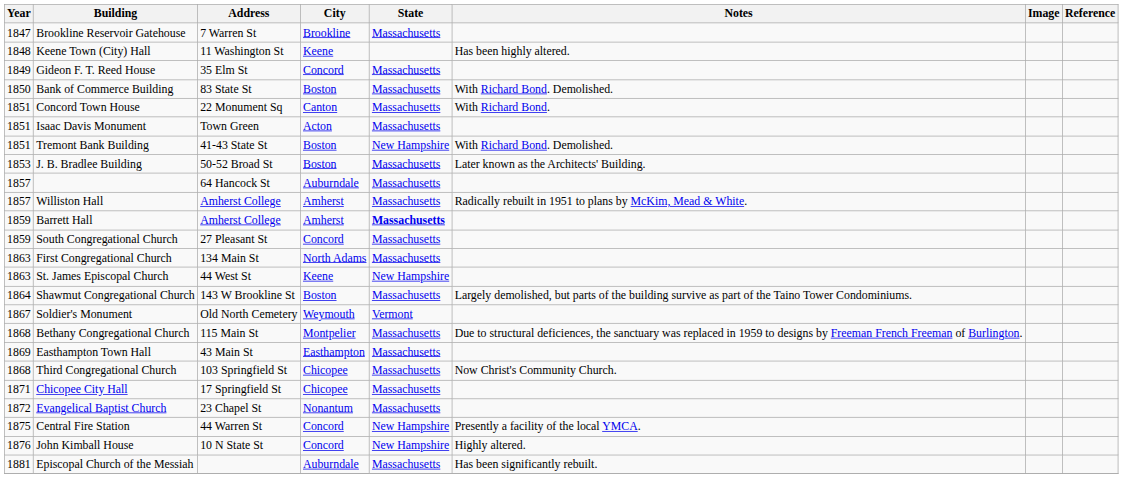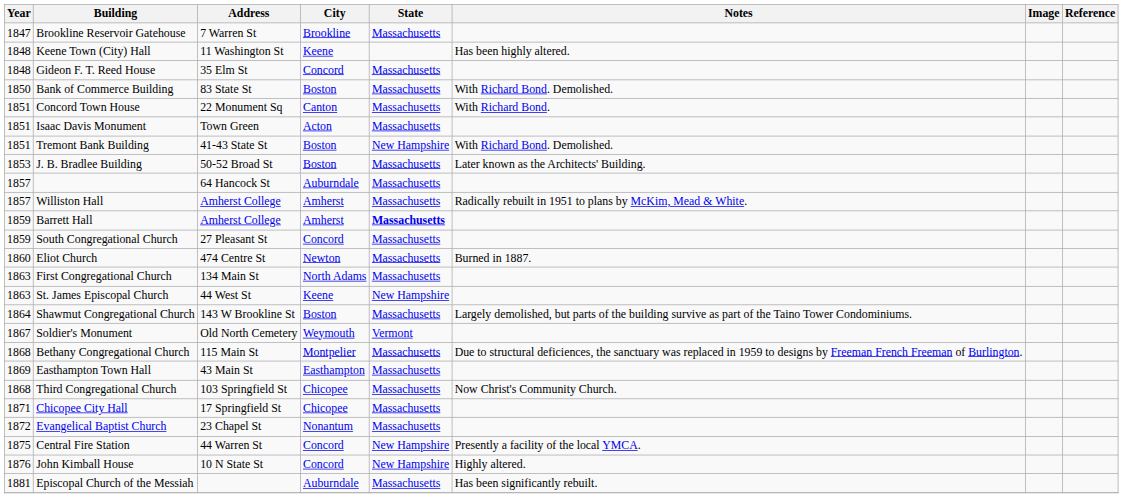 <table class="wikitable sortable" border="1">
 <tr>
 <th>Year</th>
 <th>Building</th>
 <th>Address</th>
 <th>City</th>
 <th>State</th>
 <th>Notes</th>
 <th>Image</th>
 <th>Reference</th>
 </tr>
 <tr>
 <td>1847</td>
 <td>Brookline Reservoir Gatehouse</td>
 <td>7 Warren St</td>
 <td><a href='#'>Brookline</a></td>
 <td><a href='#'>Massachusetts</a></td>
 <td></td>
 <td></td>
 <td></td>
 </tr>
 <tr>
 <td>1848</td>
 <td>Keene Town (City) Hall</td>
 <td>11 Washington St</td>
 <td><a href='#'>Keene</a></td>
 <td></td>
 <td>Has been highly altered.</td>
 <td></td>
 <td></td>
 </tr>
 <tr>
-<td>1849</td>
+<td>1848</td>
 <td>Gideon F. T. Reed House</td>
 <td>35 Elm St</td>
 <td><a href='#'>Concord</a></td>
 <td><a href='#'>Massachusetts</a></td>
 <td></td>
 <td></td>
 <td></td>
 </tr>
 <tr>
 <td>1850</td>
 <td>Bank of Commerce Building</td>
 <td>83 State St</td>
 <td><a href='#'>Boston</a></td>
 <td><a href='#'>Massachusetts</a></td>
 <td>With <a href='#'>Richard Bond</a>. Demolished.</td>
 <td></td>
 <td></td>
 </tr>
 <tr>
 <td>1851</td>
 <td>Concord Town House</td>
 <td>22 Monument Sq</td>
 <td><a href='#'>Canton</a></td>
 <td><a href='#'>Massachusetts</a></td>
 <td>With <a href='#'>Richard Bond</a>.</td>
 <td></td>
 <td></td>
 </tr>
 <tr>
 <td>1851</td>
 <td>Isaac Davis Monument</td>
 <td>Town Green</td>
 <td><a href='#'>Acton</a></td>
 <td><a href='#'>Massachusetts</a></td>
 <td></td>
 <td></td>
 <td></td>
 </tr>
 <tr>
 <td>1851</td>
 <td>Tremont Bank Building</td>
 <td>41-43 State St</td>
 <td><a href='#'>Boston</a></td>
 <td><a href='#'>New Hampshire</a></td>
 <td>With <a href='#'>Richard Bond</a>. Demolished.</td>
 <td></td>
 <td></td>
 </tr>
 <tr>
 <td>1853</td>
 <td>J. B. Bradlee Building</td>
 <td>50-52 Broad St</td>
 <td><a href='#'>Boston</a></td>
 <td><a href='#'>Massachusetts</a></td>
 <td>Later known as the Architects' Building.</td>
 <td></td>
 <td></td>
 </tr>
 <tr>
 <td>1857</td>
 <td></td>
 <td>64 Hancock St</td>
 <td><a href='#'>Auburndale</a></td>
 <td><a href='#'>Massachusetts</a></td>
 <td></td>
 <td></td>
 <td></td>
 </tr>
 <tr>
 <td>1857</td>
 <td>Williston Hall</td>
 <td><a href='#'>Amherst College</a></td>
 <td><a href='#'>Amherst</a></td>
 <td><a href='#'>Massachusetts</a></td>
 <td>Radically rebuilt in 1951 to plans by <a href='#'>McKim, Mead & White</a>.</td>
 <td></td>
 <td></td>
 </tr>
 <tr>
 <td>1859</td>
 <td>Barrett Hall</td>
 <td><a href='#'>Amherst College</a></td>
 <td><a href='#'>Amherst</a></td>
 <td><strong><a href='#'>Massachusetts</a></strong></td>
 <td></td>
 <td></td>
 <td></td>
 </tr>
 <tr>
 <td>1859</td>
 <td>South Congregational Church</td>
 <td>27 Pleasant St</td>
 <td><a href='#'>Concord</a></td>
 <td><a href='#'>Massachusetts</a></td>
 <td></td>
+<td></td>
+<td></td>
+</tr>
+<tr>
+<td>1860</td>
+<td>Eliot Church</td>
+<td>474 Centre St</td>
+<td><a href='#'>Newton</a></td>
+<td><a href='#'>Massachusetts</a></td>
+<td>Burned in 1887.</td>
 <td></td>
 <td></td>
 </tr>
 <tr>
 <td>1863</td>
 <td>First Congregational Church</td>
 <td>134 Main St</td>
 <td><a href='#'>North Adams</a></td>
 <td><a href='#'>Massachusetts</a></td>
 <td></td>
 <td></td>
 <td></td>
 </tr>
 <tr>
 <td>1863</td>
 <td>St. James Episcopal Church</td>
 <td>44 West St</td>
 <td><a href='#'>Keene</a></td>
 <td><a href='#'>New Hampshire</a></td>
 <td></td>
 <td></td>
 <td></td>
 </tr>
 <tr>
 <td>1864</td>
 <td>Shawmut Congregational Church</td>
 <td>143 W Brookline St</td>
 <td><a href='#'>Boston</a></td>
 <td><a href='#'>Massachusetts</a></td>
 <td>Largely demolished, but parts of the building survive as part of the Taino Tower Condominiums.</td>
 <td></td>
 <td></td>
 </tr>
 <tr>
 <td>1867</td>
 <td>Soldier's Monument</td>
 <td>Old North Cemetery</td>
 <td><a href='#'>Weymouth</a></td>
 <td><a href='#'>Vermont</a></td>
 <td></td>
 <td></td>
 <td></td>
 </tr>
 <tr>
 <td>1868</td>
 <td>Bethany Congregational Church</td>
 <td>115 Main St</td>
 <td><a href='#'>Montpelier</a></td>
 <td><a href='#'>Massachusetts</a></td>
 <td>Due to structural deficiences, the sanctuary was replaced in 1959 to designs by <a href='#'>Freeman French Freeman</a> of <a href='#'>Burlington</a>.</td>
 <td></td>
 <td></td>
 </tr>
 <tr>
 <td>1869</td>
 <td>Easthampton Town Hall</td>
 <td>43 Main St</td>
 <td><a href='#'>Easthampton</a></td>
 <td><a href='#'>Massachusetts</a></td>
 <td></td>
 <td></td>
 <td></td>
 </tr>
 <tr>
 <td>1868</td>
 <td>Third Congregational Church</td>
 <td>103 Springfield St</td>
 <td><a href='#'>Chicopee</a></td>
 <td><a href='#'>Massachusetts</a></td>
 <td>Now Christ's Community Church.</td>
 <td></td>
 <td></td>
 </tr>
 <tr>
 <td>1871</td>
 <td><a href='#'>Chicopee City Hall</a></td>
 <td>17 Springfield St</td>
 <td><a href='#'>Chicopee</a></td>
 <td><a href='#'>Massachusetts</a></td>
 <td></td>
 <td></td>
 <td></td>
 </tr>
 <tr>
 <td>1872</td>
 <td><a href='#'>Evangelical Baptist Church</a></td>
 <td>23 Chapel St</td>
 <td><a href='#'>Nonantum</a></td>
 <td><a href='#'>Massachusetts</a></td>
 <td></td>
 <td></td>
 <td></td>
 </tr>
 <tr>
 <td>1875</td>
 <td>Central Fire Station</td>
 <td>44 Warren St</td>
 <td><a href='#'>Concord</a></td>
 <td><a href='#'>New Hampshire</a></td>
 <td>Presently a facility of the local <a href='#'>YMCA</a>.</td>
 <td></td>
 <td></td>
 </tr>
 <tr>
 <td>1876</td>
 <td>John Kimball House</td>
 <td>10 N State St</td>
 <td><a href='#'>Concord</a></td>
 <td><a href='#'>New Hampshire</a></td>
 <td>Highly altered.</td>
 <td></td>
 <td></td>
 </tr>
 <tr>
 <td>1881</td>
 <td>Episcopal Church of the Messiah</td>
 <td></td>
 <td><a href='#'>Auburndale</a></td>
 <td><a href='#'>Massachusetts</a></td>
 <td>Has been significantly rebuilt.</td>
 <td></td>
 <td></td>
 </tr>
 <tr>
 </tr>
 </table>
